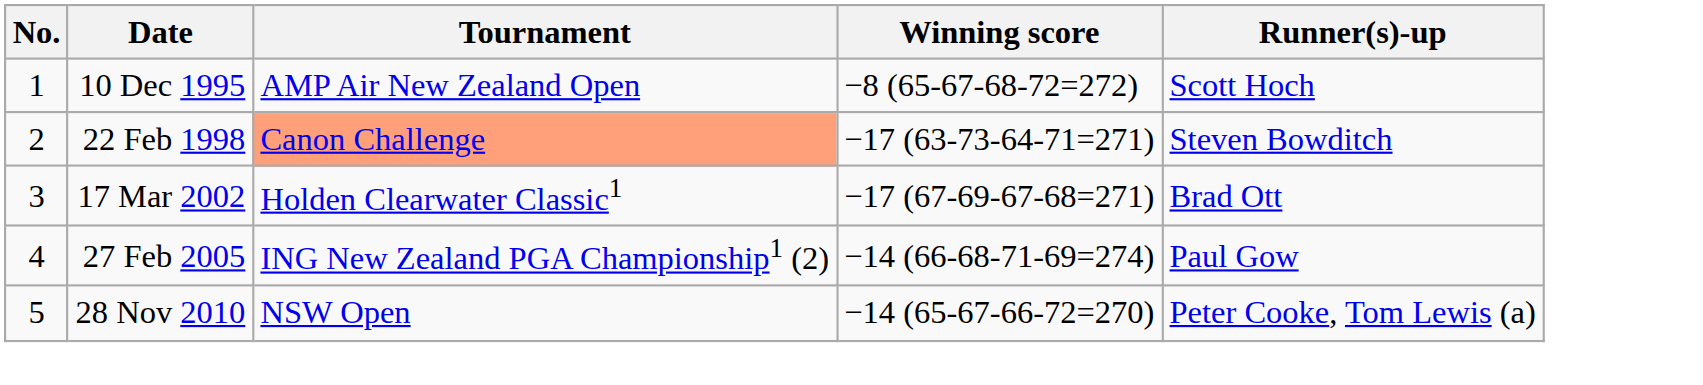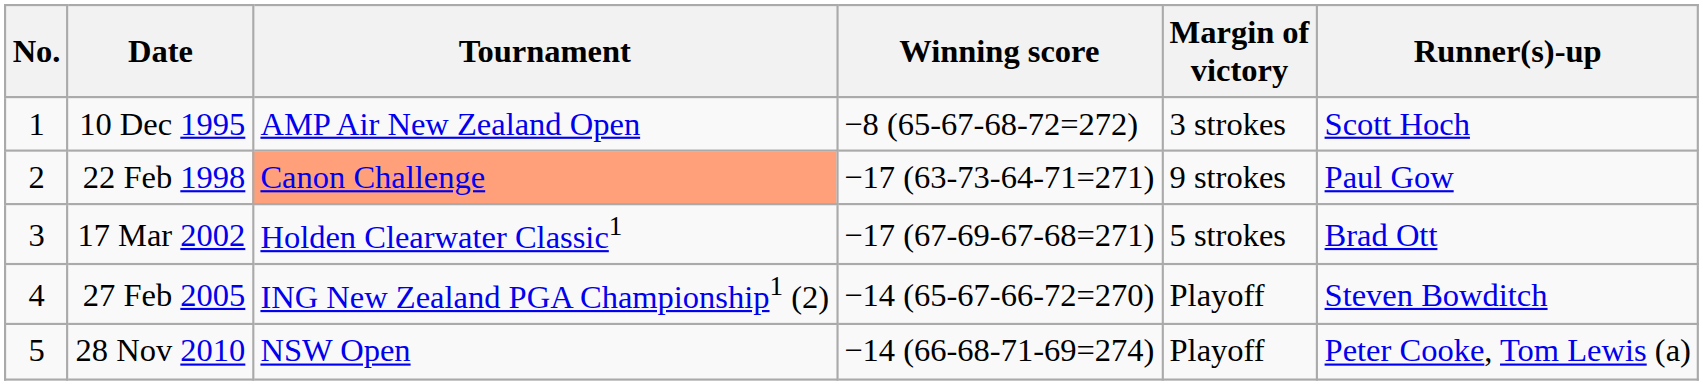 <table class="wikitable" style="font-size:95%;">
 <tr>
 <th>No.</th>
 <th>Date</th>
 <th>Tournament</th>
 <th>Winning score</th>
+<th>Margin of<br>victory</th>
 <th>Runner(s)-up</th>
 </tr>
 <tr>
 <td align=center>1</td>
 <td align=right>10 Dec <a href='#'>1995</a></td>
 <td><a href='#'>AMP Air New Zealand Open</a></td>
 <td>−8 (65-67-68-72=272)</td>
+<td>3 strokes</td>
 <td> <a href='#'>Scott Hoch</a></td>
 </tr>
 <tr>
 <td align=center>2</td>
 <td align=right>22 Feb <a href='#'>1998</a></td>
 <td style="background: lightsalmon;"><a href='#'>Canon Challenge</a></td>
 <td>−17 (63-73-64-71=271)</td>
-<td> <a href='#'>Steven Bowditch</a></td>
+<td>9 strokes</td>
+<td> <a href='#'>Paul Gow</a></td>
 </tr>
 <tr>
 <td align=center>3</td>
 <td align=right>17 Mar <a href='#'>2002</a></td>
 <td><a href='#'>Holden Clearwater Classic</a><sup>1</sup></td>
 <td>−17 (67-69-67-68=271)</td>
+<td>5 strokes</td>
 <td> <a href='#'>Brad Ott</a></td>
 </tr>
 <tr>
 <td align=center>4</td>
 <td align=right>27 Feb <a href='#'>2005</a></td>
 <td><a href='#'>ING New Zealand PGA Championship</a><sup>1</sup> (2)</td>
-<td>−14 (66-68-71-69=274)</td>
-<td> <a href='#'>Paul Gow</a></td>
+<td>−14 (65-67-66-72=270)</td>
+<td>Playoff</td>
+<td> <a href='#'>Steven Bowditch</a></td>
 </tr>
 <tr>
 <td align=center>5</td>
 <td align=right>28 Nov <a href='#'>2010</a></td>
 <td><a href='#'>NSW Open</a></td>
-<td>−14 (65-67-66-72=270)</td>
+<td>−14 (66-68-71-69=274)</td>
+<td>Playoff</td>
 <td> <a href='#'>Peter Cooke</a>,  <a href='#'>Tom Lewis</a> (a)</td>
 </tr>
 </table>
